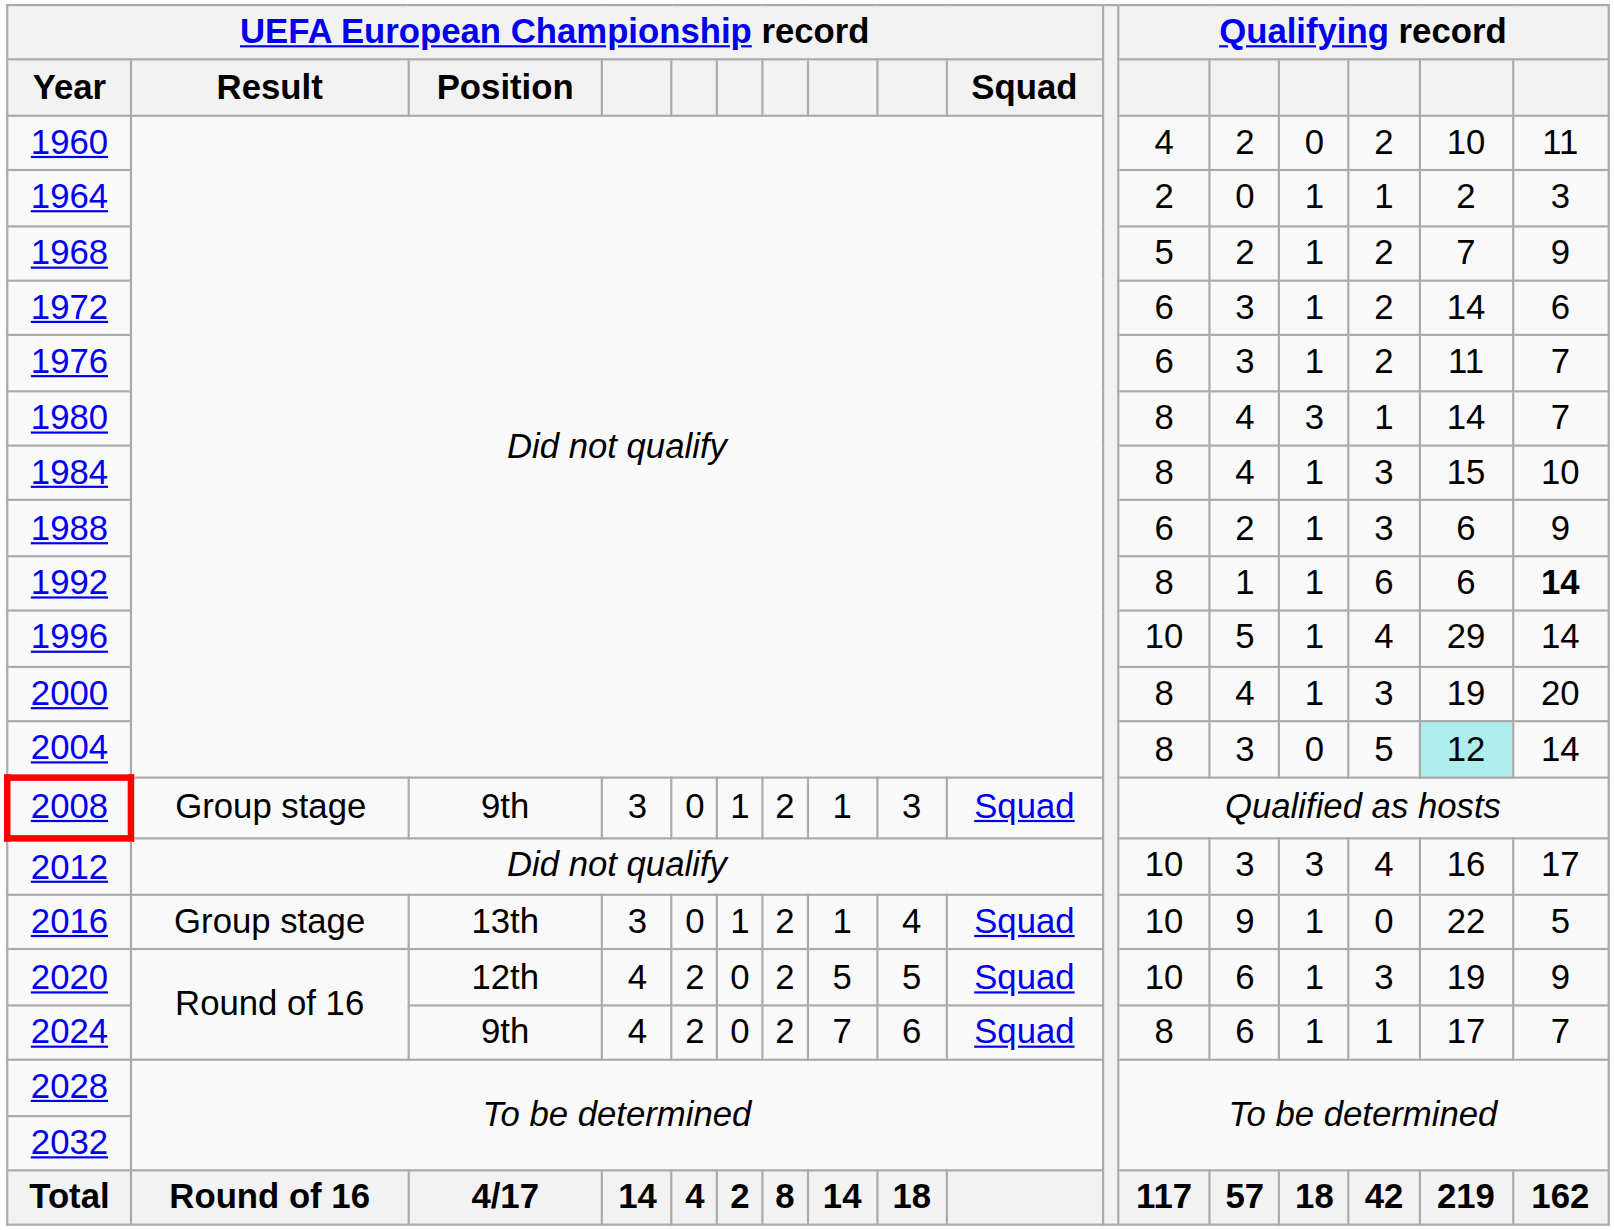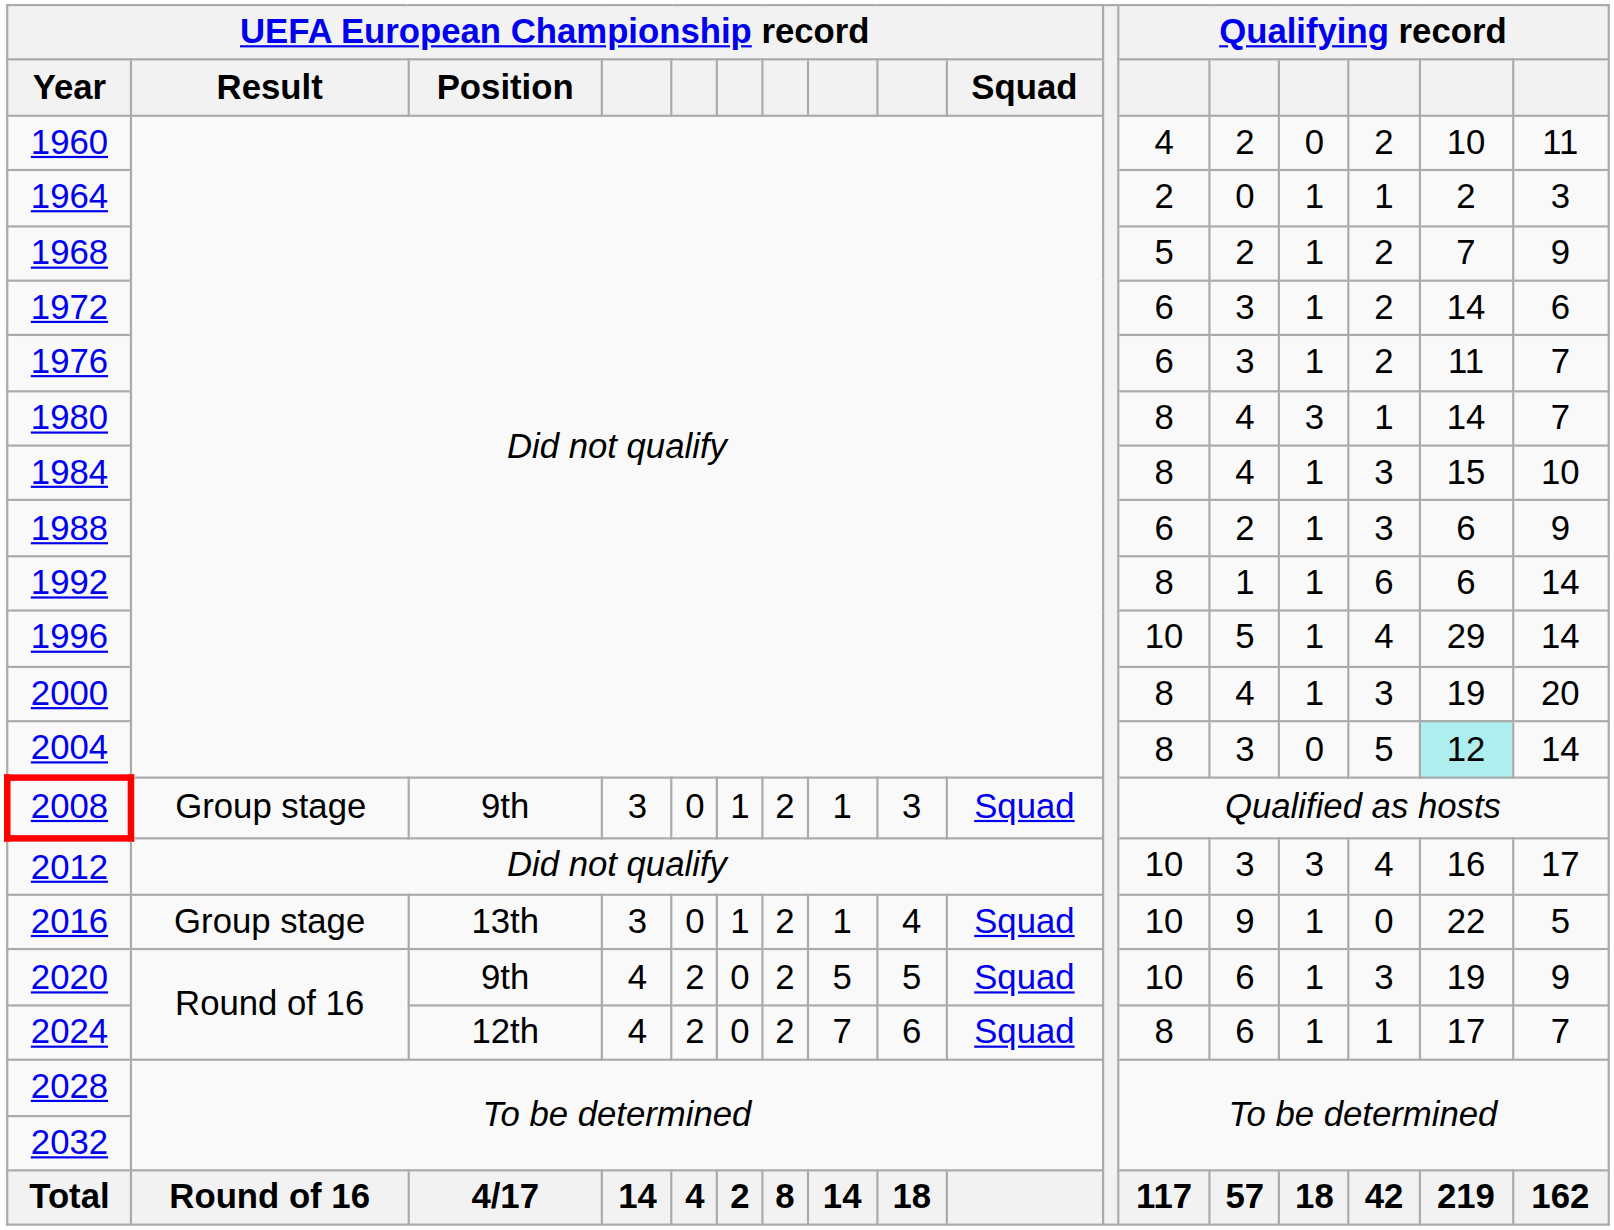 <table class="wikitable" style="text-align: center;">
 <tr>
 <th colspan=10><a href='#'>UEFA European Championship</a> record</th>
 <th width=1% rowspan=22></th>
 <th colspan=7><a href='#'>Qualifying</a> record</th>
 </tr>
 <tr>
 <th>Year</th>
 <th>Result</th>
 <th>Position</th>
 <th></th>
 <th></th>
 <th></th>
 <th></th>
 <th></th>
 <th></th>
 <th>Squad</th>
 <th></th>
 <th></th>
 <th></th>
 <th></th>
 <th></th>
 <th></th>
 </tr>
 <tr>
 <td> <a href='#'>1960</a></td>
 <td colspan=9 rowspan=12><em>Did not qualify</em></td>
 <td>4</td>
 <td>2</td>
 <td>0</td>
 <td>2</td>
 <td>10</td>
 <td>11</td>
 </tr>
 <tr>
 <td> <a href='#'>1964</a></td>
 <td>2</td>
 <td>0</td>
 <td>1</td>
 <td>1</td>
 <td>2</td>
 <td>3</td>
 </tr>
 <tr>
 <td> <a href='#'>1968</a></td>
 <td>5</td>
 <td>2</td>
 <td>1</td>
 <td>2</td>
 <td>7</td>
 <td>9</td>
 </tr>
 <tr>
 <td> <a href='#'>1972</a></td>
 <td>6</td>
 <td>3</td>
 <td>1</td>
 <td>2</td>
 <td>14</td>
 <td>6</td>
 </tr>
 <tr>
 <td> <a href='#'>1976</a></td>
 <td>6</td>
 <td>3</td>
 <td>1</td>
 <td>2</td>
 <td>11</td>
 <td>7</td>
 </tr>
 <tr>
 <td> <a href='#'>1980</a></td>
 <td>8</td>
 <td>4</td>
 <td>3</td>
 <td>1</td>
 <td>14</td>
 <td>7</td>
 </tr>
 <tr>
 <td> <a href='#'>1984</a></td>
 <td>8</td>
 <td>4</td>
 <td>1</td>
 <td>3</td>
 <td>15</td>
 <td>10</td>
 </tr>
 <tr>
 <td> <a href='#'>1988</a></td>
 <td>6</td>
 <td>2</td>
 <td>1</td>
 <td>3</td>
 <td>6</td>
 <td>9</td>
 </tr>
 <tr>
 <td> <a href='#'>1992</a></td>
 <td>8</td>
 <td>1</td>
 <td>1</td>
 <td>6</td>
 <td>6</td>
-<td><strong>14</strong></td>
+<td>14</td>
 </tr>
 <tr>
 <td> <a href='#'>1996</a></td>
 <td>10</td>
 <td>5</td>
 <td>1</td>
 <td>4</td>
 <td>29</td>
 <td>14</td>
 </tr>
 <tr>
 <td>  <a href='#'>2000</a></td>
 <td>8</td>
 <td>4</td>
 <td>1</td>
 <td>3</td>
 <td>19</td>
 <td>20</td>
 </tr>
 <tr>
 <td> <a href='#'>2004</a></td>
 <td>8</td>
 <td>3</td>
 <td>0</td>
 <td>5</td>
 <td style="background: paleturquoise;">12</td>
 <td>14</td>
 </tr>
 <tr>
 <td style="border: 3px solid red">  <a href='#'>2008</a></td>
 <td>Group stage</td>
 <td>9th</td>
 <td>3</td>
 <td>0</td>
 <td>1</td>
 <td>2</td>
 <td>1</td>
 <td>3</td>
 <td><a href='#'>Squad</a></td>
 <td colspan=7><em>Qualified as hosts</em></td>
 </tr>
 <tr>
 <td>  <a href='#'>2012</a></td>
 <td colspan=9><em>Did not qualify</em></td>
 <td>10</td>
 <td>3</td>
 <td>3</td>
 <td>4</td>
 <td>16</td>
 <td>17</td>
 </tr>
 <tr>
 <td> <a href='#'>2016</a></td>
 <td>Group stage</td>
 <td>13th</td>
 <td>3</td>
 <td>0</td>
 <td>1</td>
 <td>2</td>
 <td>1</td>
 <td>4</td>
 <td><a href='#'>Squad</a></td>
 <td>10</td>
 <td>9</td>
 <td>1</td>
 <td>0</td>
 <td>22</td>
 <td>5</td>
 </tr>
 <tr>
 <td> <a href='#'>2020</a></td>
 <td rowspan="2">Round of 16</td>
-<td>12th</td>
+<td>9th</td>
 <td>4</td>
 <td>2</td>
 <td>0</td>
 <td>2</td>
 <td>5</td>
 <td>5</td>
 <td><a href='#'>Squad</a></td>
 <td>10</td>
 <td>6</td>
 <td>1</td>
 <td>3</td>
 <td>19</td>
 <td>9</td>
 </tr>
 <tr>
 <td> <a href='#'>2024</a></td>
-<td>9th</td>
+<td>12th</td>
 <td>4</td>
 <td>2</td>
 <td>0</td>
 <td>2</td>
 <td>7</td>
 <td>6</td>
 <td><a href='#'>Squad</a></td>
 <td>8</td>
 <td>6</td>
 <td>1</td>
 <td>1</td>
 <td>17</td>
 <td>7</td>
 </tr>
 <tr>
 <td>  <a href='#'>2028</a></td>
 <td colspan=9 rowspan=2><em>To be determined</em></td>
 <td colspan=8 rowspan=2><em>To be determined</em></td>
 </tr>
 <tr>
 <td>   <a href='#'>2032</a></td>
 </tr>
 <tr>
 <th>Total</th>
 <th>Round of 16</th>
 <th>4/17</th>
 <th>14</th>
 <th>4</th>
 <th>2</th>
 <th>8</th>
 <th>14</th>
 <th>18</th>
 <th></th>
 <th>117</th>
 <th>57</th>
 <th>18</th>
 <th>42</th>
 <th>219</th>
 <th>162</th>
 </tr>
 </table>
